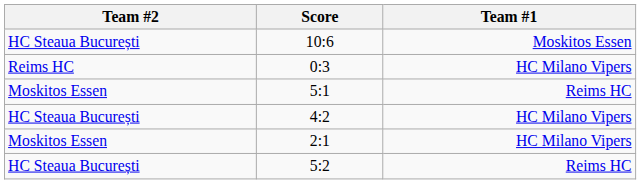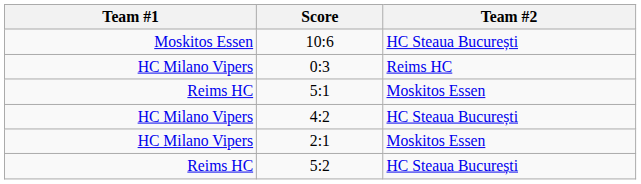 <table class="wikitable" style="text-align: center;">
 <tr>
+<th width=22%>Team #1</th>
+<th width=11%>Score</th>
 <th width=22%>Team #2</th>
-<th width=11%>Score</th>
-<th width=22%>Team #1</th>
 </tr>
 <tr>
+<td style="text-align: right;"><a href='#'>Moskitos Essen</a> </td>
+<td>10:6</td>
 <td style="text-align: left;"> <a href='#'>HC Steaua București</a></td>
-<td>10:6</td>
-<td style="text-align: right;"><a href='#'>Moskitos Essen</a> </td>
 </tr>
 <tr>
+<td style="text-align: right;"><a href='#'>HC Milano Vipers</a> </td>
+<td>0:3</td>
 <td style="text-align: left;"> <a href='#'>Reims HC</a></td>
-<td>0:3</td>
-<td style="text-align: right;"><a href='#'>HC Milano Vipers</a> </td>
 </tr>
 <tr>
+<td style="text-align: right;"><a href='#'>Reims HC</a> </td>
+<td>5:1</td>
 <td style="text-align: left;"> <a href='#'>Moskitos Essen</a></td>
-<td>5:1</td>
-<td style="text-align: right;"><a href='#'>Reims HC</a> </td>
 </tr>
 <tr>
+<td style="text-align: right;"><a href='#'>HC Milano Vipers</a> </td>
+<td>4:2</td>
 <td style="text-align: left;"> <a href='#'>HC Steaua București</a></td>
-<td>4:2</td>
-<td style="text-align: right;"><a href='#'>HC Milano Vipers</a> </td>
 </tr>
 <tr>
+<td style="text-align: right;"><a href='#'>HC Milano Vipers</a> </td>
+<td>2:1</td>
 <td style="text-align: left;"> <a href='#'>Moskitos Essen</a></td>
-<td>2:1</td>
-<td style="text-align: right;"><a href='#'>HC Milano Vipers</a> </td>
 </tr>
 <tr>
+<td style="text-align: right;"><a href='#'>Reims HC</a> </td>
+<td>5:2</td>
 <td style="text-align: left;"> <a href='#'>HC Steaua București</a></td>
-<td>5:2</td>
-<td style="text-align: right;"><a href='#'>Reims HC</a> </td>
 </tr>
 </table>
